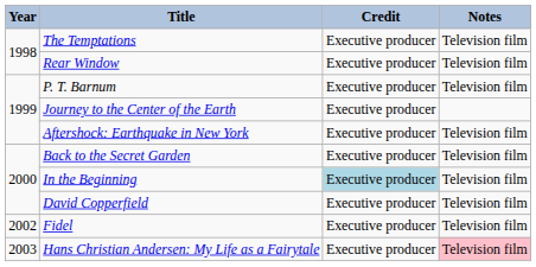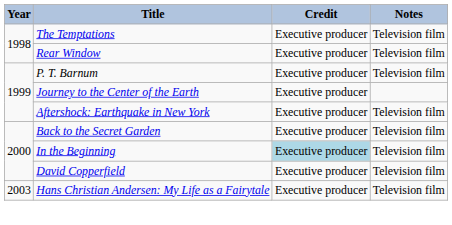 <table class="wikitable" style="font-size:95%;">
 <tr>
 <th style="background:#B0C4DE;">Year</th>
 <th style="background:#B0C4DE;">Title</th>
 <th style="background:#B0C4DE;">Credit</th>
 <th style="background:#B0C4DE;">Notes</th>
 </tr>
 <tr>
 <td rowspan=2>1998</td>
 <td><em><a href='#'>The Temptations</a></em></td>
 <td>Executive producer</td>
 <td>Television film</td>
 </tr>
 <tr>
 <td><em><a href='#'>Rear Window</a></em></td>
 <td>Executive producer</td>
 <td>Television film</td>
 </tr>
 <tr>
 <td rowspan=3>1999</td>
 <td><em>P. T. Barnum</em></td>
 <td>Executive producer</td>
 <td>Television film</td>
 </tr>
 <tr>
 <td><em><a href='#'>Journey to the Center of the Earth</a></em></td>
 <td>Executive producer</td>
 <td></td>
 </tr>
 <tr>
 <td><em><a href='#'>Aftershock: Earthquake in New York</a></em></td>
 <td>Executive producer</td>
 <td>Television film</td>
 </tr>
 <tr>
 <td rowspan=3>2000</td>
 <td><em><a href='#'>Back to the Secret Garden</a></em></td>
 <td>Executive producer</td>
 <td>Television film</td>
 </tr>
 <tr>
 <td><em><a href='#'>In the Beginning</a></em></td>
 <td style="background: lightblue;">Executive producer</td>
 <td>Television film</td>
 </tr>
 <tr>
 <td><em><a href='#'>David Copperfield</a></em></td>
 <td>Executive producer</td>
 <td>Television film</td>
 </tr>
 <tr>
-<td>2002</td>
-<td><em><a href='#'>Fidel</a></em></td>
+<td>2003</td>
+<td><em><a href='#'>Hans Christian Andersen: My Life as a Fairytale</a></em></td>
 <td>Executive producer</td>
 <td>Television film</td>
 </tr>
-<tr>
-<td>2003</td>
-<td><em><a href='#'>Hans Christian Andersen: My Life as a Fairytale</a></em></td>
-<td>Executive producer</td>
-<td style="background: pink;">Television film</td>
-</tr>
 </table>
